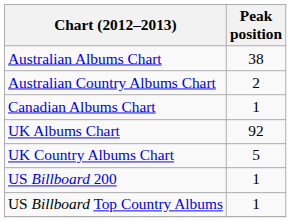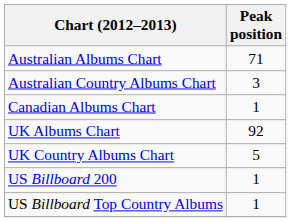 <table class="wikitable sortable">
 <tr>
 <th>Chart (2012–2013)</th>
 <th>Peak<br>position</th>
 </tr>
 <tr>
 <td><a href='#'>Australian Albums Chart</a></td>
-<td align="center">38</td>
+<td align="center">71</td>
 </tr>
 <tr>
 <td><a href='#'>Australian Country Albums Chart</a></td>
-<td align="center">2</td>
+<td align="center">3</td>
 </tr>
 <tr>
 <td><a href='#'>Canadian Albums Chart</a></td>
 <td align="center">1</td>
 </tr>
 <tr>
 <td><a href='#'>UK Albums Chart</a></td>
 <td align="center">92</td>
 </tr>
 <tr>
 <td><a href='#'>UK Country Albums Chart</a></td>
 <td align="center">5</td>
 </tr>
 <tr>
 <td><a href='#'>US <em>Billboard</em> 200</a></td>
 <td align="center">1</td>
 </tr>
 <tr>
 <td>US <em>Billboard</em> <a href='#'>Top Country Albums</a></td>
 <td align="center">1</td>
 </tr>
 <tr>
 </tr>
 </table>
